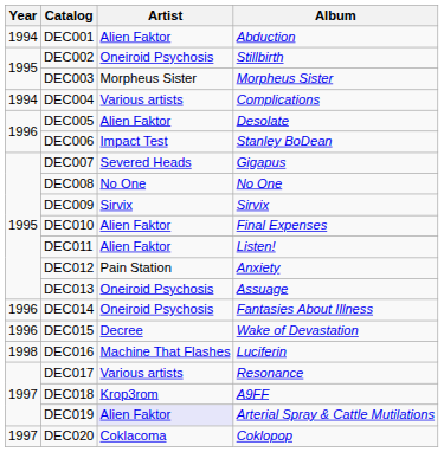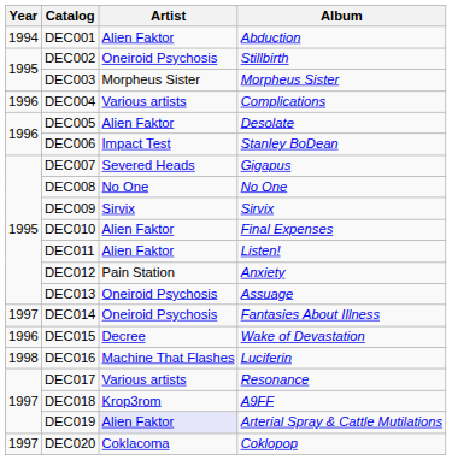 <table class="wikitable sortable">
 <tr>
 <th>Year</th>
 <th>Catalog</th>
 <th>Artist</th>
 <th>Album</th>
 </tr>
 <tr>
 <td>1994</td>
 <td>DEC001</td>
 <td><a href='#'>Alien Faktor</a></td>
 <td><em><a href='#'>Abduction</a></em></td>
 </tr>
 <tr>
 <td rowspan="2">1995</td>
 <td>DEC002</td>
 <td><a href='#'>Oneiroid Psychosis</a></td>
 <td><em><a href='#'>Stillbirth</a></em></td>
 </tr>
 <tr>
 <td>DEC003</td>
 <td>Morpheus Sister</td>
 <td><em><a href='#'>Morpheus Sister</a></em></td>
 </tr>
 <tr>
-<td>1994</td>
+<td>1996</td>
 <td>DEC004</td>
 <td><a href='#'>Various artists</a></td>
 <td><em><a href='#'>Complications</a></em></td>
 </tr>
 <tr>
 <td rowspan="2">1996</td>
 <td>DEC005</td>
 <td><a href='#'>Alien Faktor</a></td>
 <td><em><a href='#'>Desolate</a></em></td>
 </tr>
 <tr>
 <td>DEC006</td>
 <td><a href='#'>Impact Test</a></td>
 <td><em><a href='#'>Stanley BoDean</a></em></td>
 </tr>
 <tr>
 <td rowspan="7">1995</td>
 <td>DEC007</td>
 <td><a href='#'>Severed Heads</a></td>
 <td><em><a href='#'>Gigapus</a></em></td>
 </tr>
 <tr>
 <td>DEC008</td>
 <td><a href='#'>No One</a></td>
 <td><em><a href='#'>No One</a></em></td>
 </tr>
 <tr>
 <td>DEC009</td>
 <td><a href='#'>Sirvix</a></td>
 <td><em><a href='#'>Sirvix</a></em></td>
 </tr>
 <tr>
 <td>DEC010</td>
 <td><a href='#'>Alien Faktor</a></td>
 <td><em><a href='#'>Final Expenses</a></em></td>
 </tr>
 <tr>
 <td>DEC011</td>
 <td><a href='#'>Alien Faktor</a></td>
 <td><em><a href='#'>Listen!</a></em></td>
 </tr>
 <tr>
 <td>DEC012</td>
 <td>Pain Station</td>
 <td><em><a href='#'>Anxiety</a></em></td>
 </tr>
 <tr>
 <td>DEC013</td>
 <td><a href='#'>Oneiroid Psychosis</a></td>
 <td><em><a href='#'>Assuage</a></em></td>
 </tr>
 <tr>
-<td>1996</td>
+<td>1997</td>
 <td>DEC014</td>
 <td><a href='#'>Oneiroid Psychosis</a></td>
 <td><em><a href='#'>Fantasies About Illness</a></em></td>
 </tr>
 <tr>
 <td>1996</td>
 <td>DEC015</td>
 <td><a href='#'>Decree</a></td>
 <td><em><a href='#'>Wake of Devastation</a></em></td>
 </tr>
 <tr>
 <td>1998</td>
 <td>DEC016</td>
 <td><a href='#'>Machine That Flashes</a></td>
 <td><em><a href='#'>Luciferin</a></em></td>
 </tr>
 <tr>
 <td rowspan="3">1997</td>
 <td>DEC017</td>
 <td><a href='#'>Various artists</a></td>
 <td><em><a href='#'>Resonance</a></em></td>
 </tr>
 <tr>
 <td>DEC018</td>
 <td><a href='#'>Krop3rom</a></td>
 <td><em><a href='#'>A9FF</a></em></td>
 </tr>
 <tr>
 <td>DEC019</td>
 <td style="background: lavender;"><a href='#'>Alien Faktor</a></td>
 <td><em><a href='#'>Arterial Spray & Cattle Mutilations</a></em></td>
 </tr>
 <tr>
 <td>1997</td>
 <td>DEC020</td>
 <td><a href='#'>Coklacoma</a></td>
 <td><em><a href='#'>Coklopop</a></em></td>
 </tr>
 </table>
